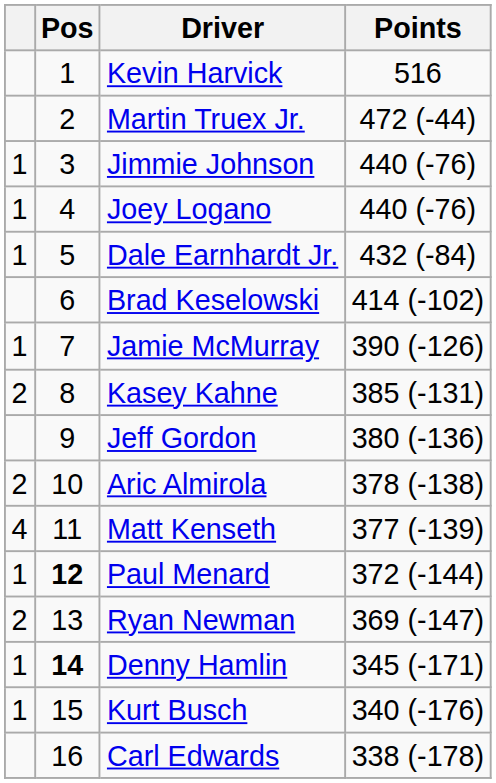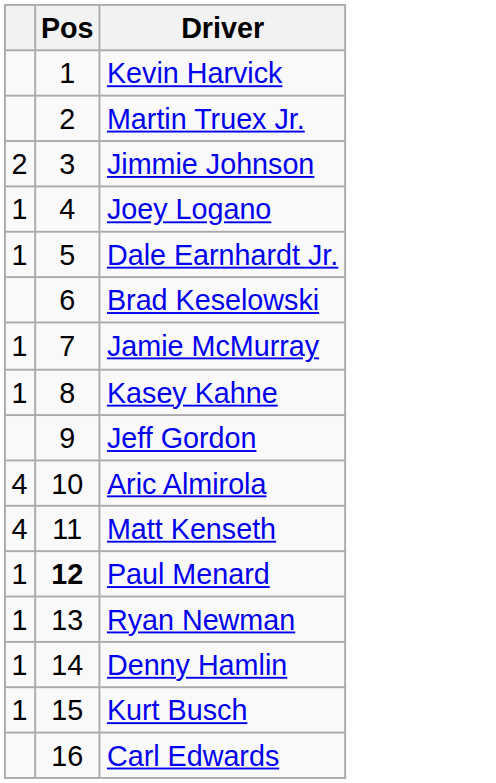 <table class="wikitable" style="font-size: 95%;">
 <tr>
 <th></th>
 <th>Pos</th>
 <th>Driver</th>
-<th>Points</th>
 </tr>
 <tr>
 <td align="left"></td>
 <td style="text-align:center;">1</td>
 <td><a href='#'>Kevin Harvick</a></td>
-<td style="text-align:center;">516</td>
 </tr>
 <tr>
 <td align="left"></td>
 <td style="text-align:center;">2</td>
 <td><a href='#'>Martin Truex Jr.</a></td>
-<td style="text-align:center;">472 (-44)</td>
 </tr>
 <tr>
-<td align="left"> 1</td>
+<td align="left"> 2</td>
 <td style="text-align:center;">3</td>
 <td><a href='#'>Jimmie Johnson</a></td>
-<td style="text-align:center;">440 (-76)</td>
 </tr>
 <tr>
 <td align="left"> 1</td>
 <td style="text-align:center;">4</td>
 <td><a href='#'>Joey Logano</a></td>
-<td style="text-align:center;">440 (-76)</td>
 </tr>
 <tr>
 <td align="left"> 1</td>
 <td style="text-align:center;">5</td>
 <td><a href='#'>Dale Earnhardt Jr.</a></td>
-<td style="text-align:center;">432 (-84)</td>
 </tr>
 <tr>
 <td align="left"></td>
 <td style="text-align:center;">6</td>
 <td><a href='#'>Brad Keselowski</a></td>
-<td style="text-align:center;">414 (-102)</td>
 </tr>
 <tr>
 <td align="left"> 1</td>
 <td style="text-align:center;">7</td>
 <td><a href='#'>Jamie McMurray</a></td>
-<td style="text-align:center;">390 (-126)</td>
 </tr>
 <tr>
-<td align="left"> 2</td>
+<td align="left"> 1</td>
 <td style="text-align:center;">8</td>
 <td><a href='#'>Kasey Kahne</a></td>
-<td style="text-align:center;">385 (-131)</td>
 </tr>
 <tr>
 <td align="left"></td>
 <td style="text-align:center;">9</td>
 <td><a href='#'>Jeff Gordon</a></td>
-<td style="text-align:center;">380 (-136)</td>
 </tr>
 <tr>
-<td align="left"> 2</td>
+<td align="left"> 4</td>
 <td style="text-align:center;">10</td>
 <td><a href='#'>Aric Almirola</a></td>
-<td style="text-align:center;">378 (-138)</td>
 </tr>
 <tr>
 <td align="left"> 4</td>
 <td style="text-align:center;">11</td>
 <td><a href='#'>Matt Kenseth</a></td>
-<td style="text-align:center;">377 (-139)</td>
 </tr>
 <tr>
 <td align="left"> 1</td>
 <td style="text-align:center;"><strong>12</strong></td>
 <td><a href='#'>Paul Menard</a></td>
-<td style="text-align:center;">372 (-144)</td>
-</tr>
-<tr>
-<td align="left"> 2</td>
-<td style="text-align:center;">13</td>
-<td><a href='#'>Ryan Newman</a></td>
-<td style="text-align:center;">369 (-147)</td>
 </tr>
 <tr>
 <td align="left"> 1</td>
-<td style="text-align:center;"><strong>14</strong></td>
+<td style="text-align:center;">13</td>
+<td><a href='#'>Ryan Newman</a></td>
+</tr>
+<tr>
+<td align="left"> 1</td>
+<td style="text-align:center;">14</td>
 <td><a href='#'>Denny Hamlin</a></td>
-<td style="text-align:center;">345 (-171)</td>
 </tr>
 <tr>
 <td align="left"> 1</td>
 <td style="text-align:center;">15</td>
 <td><a href='#'>Kurt Busch</a></td>
-<td style="text-align:center;">340 (-176)</td>
 </tr>
 <tr>
 <td align="left"></td>
 <td style="text-align:center;">16</td>
 <td><a href='#'>Carl Edwards</a></td>
-<td style="text-align:center;">338 (-178)</td>
 </tr>
 </table>
